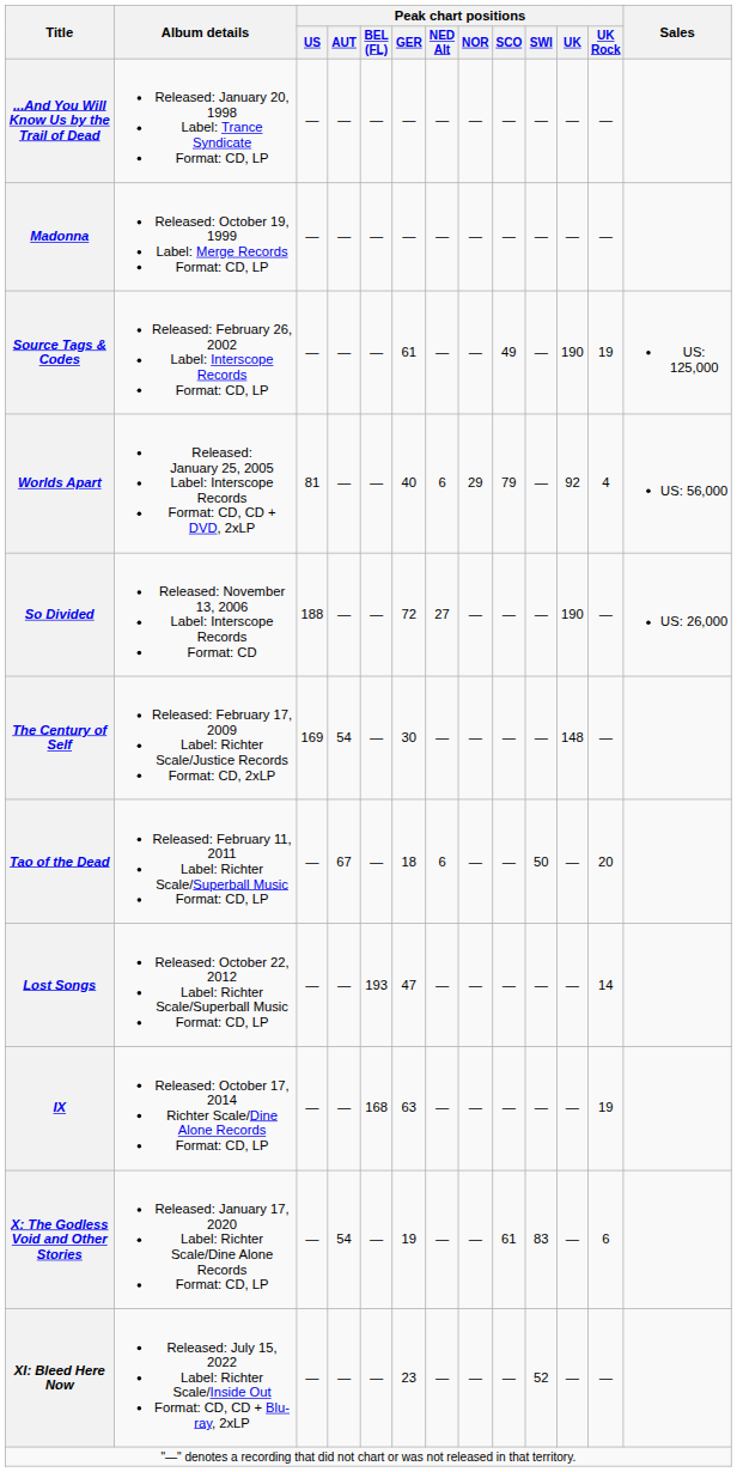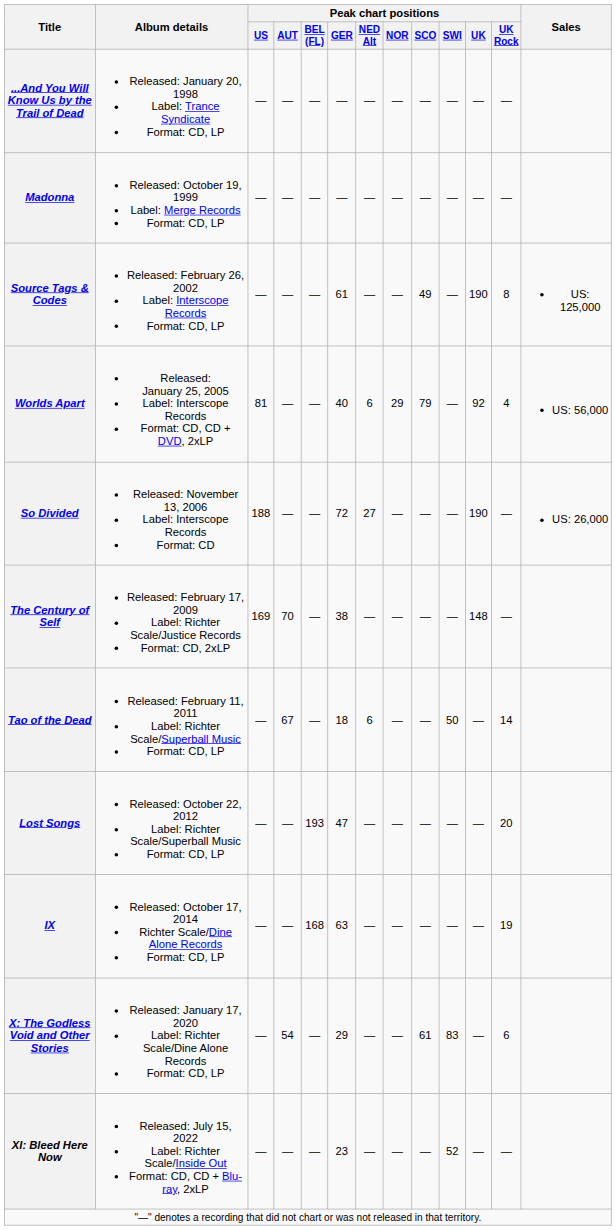 <table class="wikitable plainrowheaders" style="text-align:center;">
 <tr>
 <th rowspan="2" scope="col" style="width:13em;">Title</th>
 <th rowspan="2" scope="col" style="width:18em;">Album details</th>
 <th colspan="10" scope="col">Peak chart positions</th>
 <th rowspan="2" scope="col" style="width:10em;">Sales</th>
 </tr>
 <tr>
 <th scope="col" style="width:2.5em;font-size:90%;"><a href='#'>US</a><br></th>
 <th scope="col" style="width:2.5em;font-size:90%;"><a href='#'>AUT</a><br></th>
 <th scope="col" style="width:2.5em;font-size:90%;"><a href='#'>BEL<br>(FL)</a><br></th>
 <th scope="col" style="width:2.5em;font-size:90%;"><a href='#'>GER</a><br></th>
 <th scope="col" style="width:2.5em;font-size:90%;"><a href='#'>NED<br>Alt</a><br></th>
 <th scope="col" style="width:2.5em;font-size:90%;"><a href='#'>NOR</a><br></th>
 <th scope="col" style="width:2.5em;font-size:90%;"><a href='#'>SCO</a><br></th>
 <th scope="col" style="width:2.5em;font-size:90%;"><a href='#'>SWI</a><br></th>
 <th scope="col" style="width:2.5em;font-size:90%;"><a href='#'>UK</a><br></th>
 <th scope="col" style="width:2.5em;font-size:90%;"><a href='#'>UK<br>Rock</a><br></th>
 </tr>
 <tr>
 <th scope="row"><em><a href='#'>...And You Will Know Us by the Trail of Dead</a></em></th>
 <td><br><ul><li>Released: January 20, 1998</li><li>Label: <a href='#'>Trance Syndicate</a></li><li>Format: CD, LP</li></ul></td>
 <td>—</td>
 <td>—</td>
 <td>—</td>
 <td>—</td>
 <td>—</td>
 <td>—</td>
 <td>—</td>
 <td>—</td>
 <td>—</td>
 <td>—</td>
 <td></td>
 </tr>
 <tr>
 <th scope="row"><em><a href='#'>Madonna</a></em></th>
 <td><br><ul><li>Released: October 19, 1999</li><li>Label: <a href='#'>Merge Records</a></li><li>Format: CD, LP</li></ul></td>
 <td>—</td>
 <td>—</td>
 <td>—</td>
 <td>—</td>
 <td>—</td>
 <td>—</td>
 <td>—</td>
 <td>—</td>
 <td>—</td>
 <td>—</td>
 <td></td>
 </tr>
 <tr>
 <th scope="row"><em><a href='#'>Source Tags & Codes</a></em></th>
 <td><br><ul><li>Released: February 26, 2002</li><li>Label: <a href='#'>Interscope Records</a></li><li>Format: CD, LP</li></ul></td>
 <td>—</td>
 <td>—</td>
 <td>—</td>
 <td>61</td>
 <td>—</td>
 <td>—</td>
 <td>49</td>
 <td>—</td>
 <td>190</td>
-<td>19</td>
+<td>8</td>
 <td><br><ul><li>US: 125,000</li></ul></td>
 </tr>
 <tr>
 <th scope="row"><em><a href='#'>Worlds Apart</a></em></th>
 <td><br><ul><li>Released: January 25, 2005</li><li>Label: Interscope Records</li><li>Format: CD, CD + <a href='#'>DVD</a>, 2xLP</li></ul></td>
 <td>81</td>
 <td>—</td>
 <td>—</td>
 <td>40</td>
 <td>6</td>
 <td>29</td>
 <td>79</td>
 <td>—</td>
 <td>92</td>
 <td>4</td>
 <td><br><ul><li>US: 56,000</li></ul></td>
 </tr>
 <tr>
 <th scope="row"><em><a href='#'>So Divided</a></em></th>
 <td><br><ul><li>Released: November 13, 2006</li><li>Label: Interscope Records</li><li>Format: CD</li></ul></td>
 <td>188</td>
 <td>—</td>
 <td>—</td>
 <td>72</td>
 <td>27</td>
 <td>—</td>
 <td>—</td>
 <td>—</td>
 <td>190</td>
 <td>—</td>
 <td><br><ul><li>US: 26,000</li></ul></td>
 </tr>
 <tr>
 <th scope="row"><em><a href='#'>The Century of Self</a></em></th>
 <td><br><ul><li>Released: February 17, 2009</li><li>Label: Richter Scale/Justice Records</li><li>Format: CD, 2xLP</li></ul></td>
 <td>169</td>
-<td>54</td>
+<td>70</td>
 <td>—</td>
-<td>30</td>
+<td>38</td>
 <td>—</td>
 <td>—</td>
 <td>—</td>
 <td>—</td>
 <td>148</td>
 <td>—</td>
 <td></td>
 </tr>
 <tr>
 <th scope="row"><em><a href='#'>Tao of the Dead</a></em></th>
 <td><br><ul><li>Released: February 11, 2011</li><li>Label: Richter Scale/<a href='#'>Superball Music</a></li><li>Format: CD, LP</li></ul></td>
 <td>—</td>
 <td>67</td>
 <td>—</td>
 <td>18</td>
 <td>6</td>
 <td>—</td>
 <td>—</td>
 <td>50</td>
 <td>—</td>
-<td>20</td>
+<td>14</td>
 <td></td>
 </tr>
 <tr>
 <th scope="row"><em><a href='#'>Lost Songs</a></em></th>
 <td><br><ul><li>Released: October 22, 2012</li><li>Label: Richter Scale/Superball Music</li><li>Format: CD, LP</li></ul></td>
 <td>—</td>
 <td>—</td>
 <td>193</td>
 <td>47</td>
 <td>—</td>
 <td>—</td>
 <td>—</td>
 <td>—</td>
 <td>—</td>
-<td>14</td>
+<td>20</td>
 <td></td>
 </tr>
 <tr>
 <th scope="row"><em><a href='#'>IX</a></em></th>
 <td><br><ul><li>Released: October 17, 2014</li><li>Richter Scale/<a href='#'>Dine Alone Records</a></li><li>Format: CD, LP</li></ul></td>
 <td>—</td>
 <td>—</td>
 <td>168</td>
 <td>63</td>
 <td>—</td>
 <td>—</td>
 <td>—</td>
 <td>—</td>
 <td>—</td>
 <td>19</td>
 <td></td>
 </tr>
 <tr>
 <th scope="row"><em><a href='#'>X: The Godless Void and Other Stories</a></em></th>
 <td><br><ul><li>Released: January 17, 2020</li><li>Label: Richter Scale/Dine Alone Records</li><li>Format: CD, LP</li></ul></td>
 <td>—</td>
 <td>54</td>
 <td>—</td>
-<td>19</td>
+<td>29</td>
 <td>—</td>
 <td>—</td>
 <td>61</td>
 <td>83</td>
 <td>—</td>
 <td>6</td>
 <td></td>
 </tr>
 <tr>
 <th scope="row"><em>XI: Bleed Here Now</em></th>
 <td><br><ul><li>Released: July 15, 2022</li><li>Label: Richter Scale/<a href='#'>Inside Out</a></li><li>Format: CD, CD + <a href='#'>Blu-ray</a>, 2xLP</li></ul></td>
 <td>—</td>
 <td>—</td>
 <td>—</td>
 <td>23</td>
 <td>—</td>
 <td>—</td>
 <td>—</td>
 <td>52</td>
 <td>—</td>
 <td>—</td>
 <td></td>
 </tr>
 <tr>
 <td colspan="14" style="font-size:90%">"—" denotes a recording that did not chart or was not released in that territory.</td>
 </tr>
 </table>
